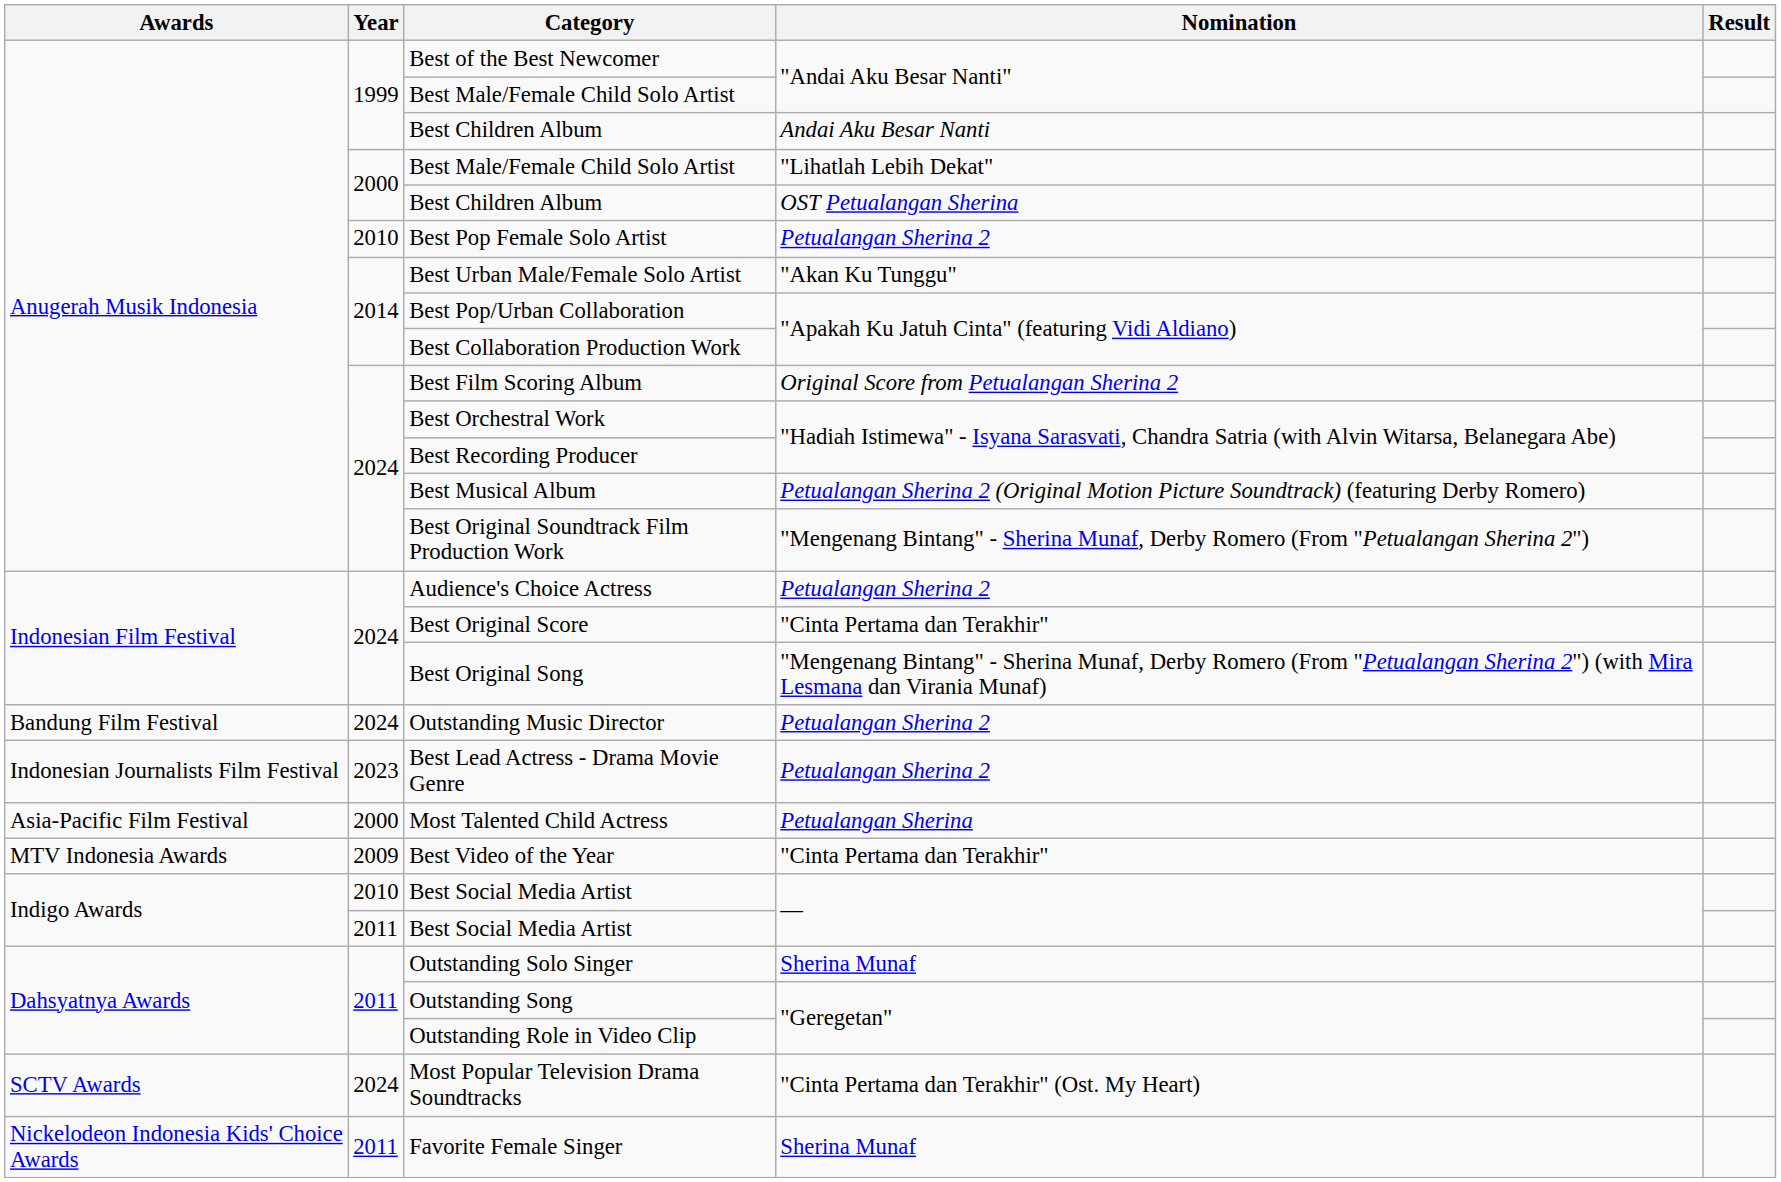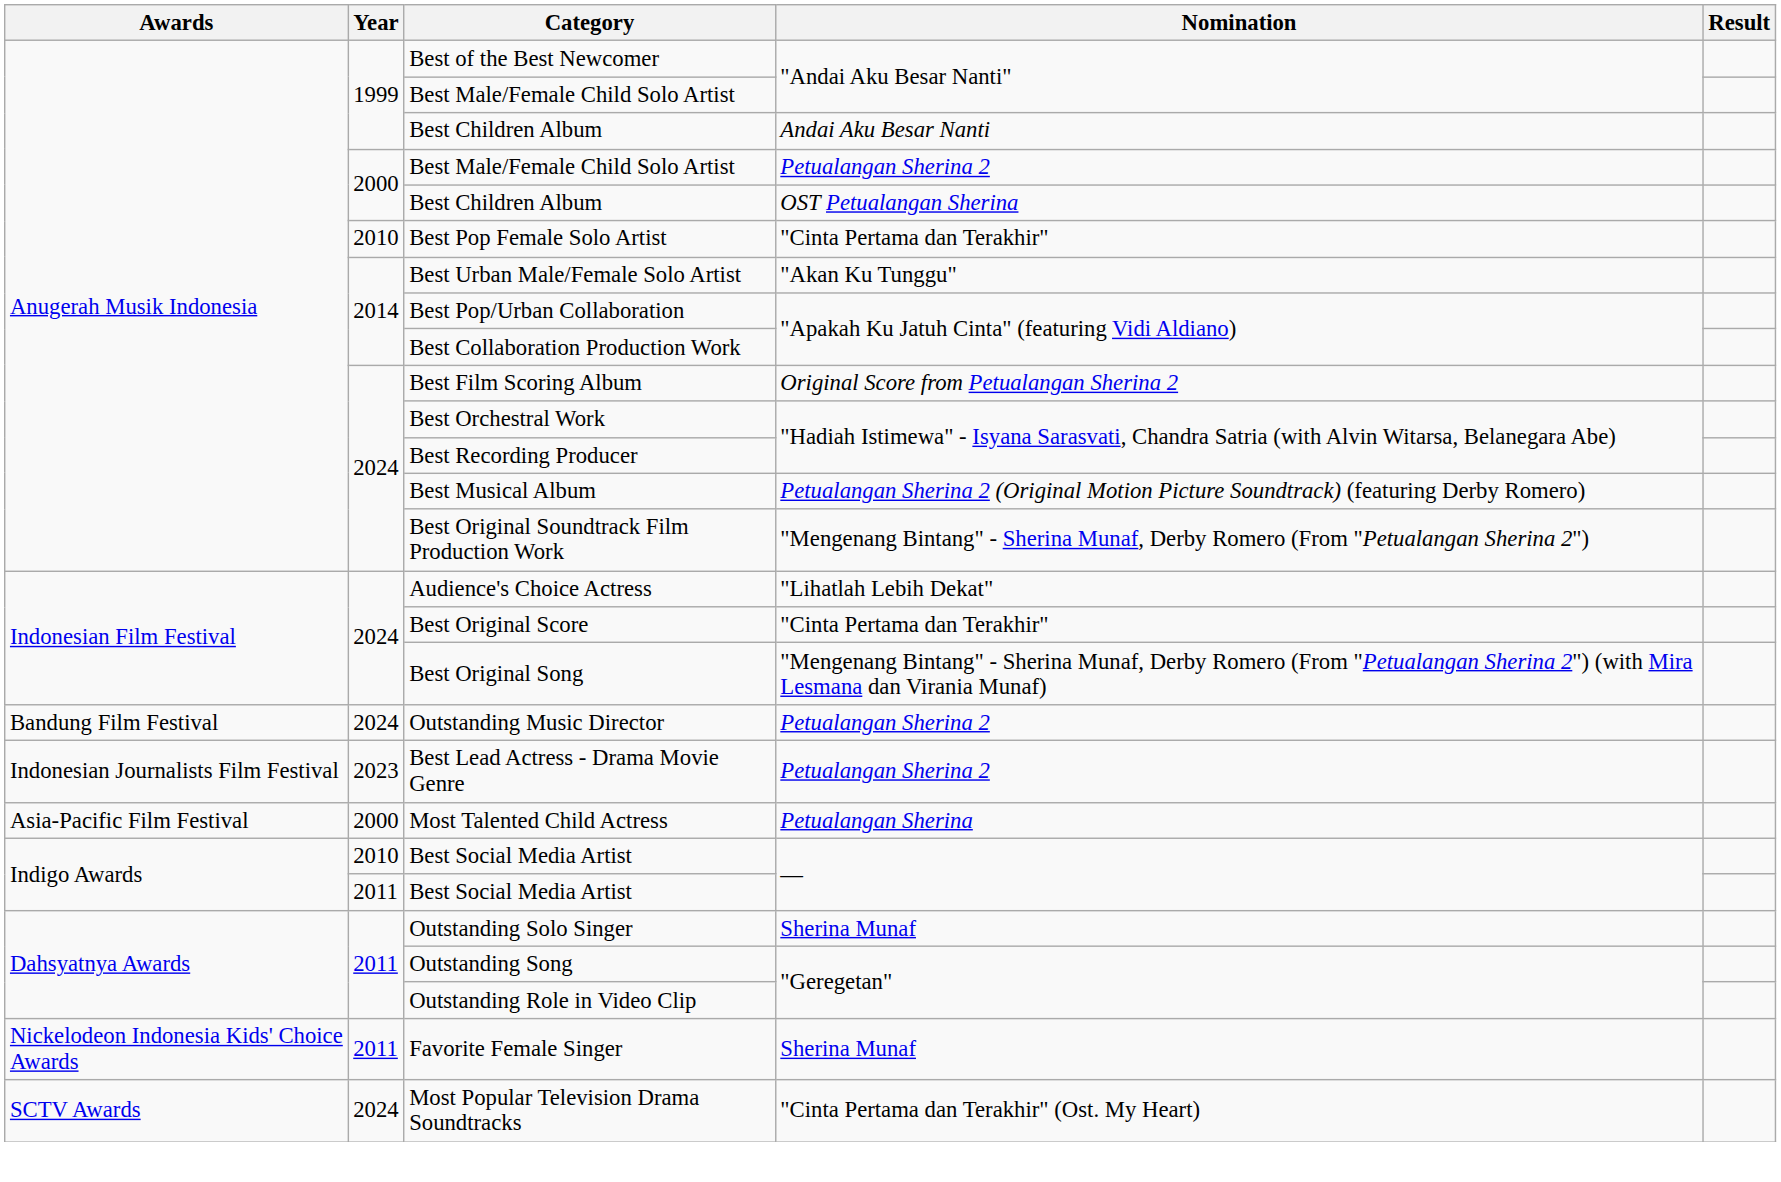 <table class="wikitable">
 <tr>
 <th>Awards</th>
 <th>Year</th>
 <th>Category</th>
 <th><strong>Nomination</strong></th>
 <th>Result</th>
 </tr>
 <tr>
 <td rowspan="14"><a href='#'>Anugerah Musik Indonesia</a></td>
 <td rowspan="3">1999</td>
 <td>Best of the Best Newcomer</td>
 <td rowspan="2">"Andai Aku Besar Nanti"</td>
 <td></td>
 </tr>
 <tr>
 <td>Best Male/Female Child Solo Artist</td>
 <td></td>
 </tr>
 <tr>
 <td>Best Children Album</td>
 <td><em>Andai Aku Besar Nanti</em></td>
 <td></td>
 </tr>
 <tr>
 <td rowspan="2">2000</td>
 <td>Best Male/Female Child Solo Artist</td>
-<td "Lihatlah Lebih Dekat">"Lihatlah Lebih Dekat"</td>
+<td><em><a href='#'>Petualangan Sherina 2</a></em></td>
 <td></td>
 </tr>
 <tr>
 <td>Best Children Album</td>
 <td><em>OST <a href='#'>Petualangan Sherina</a></em></td>
 <td></td>
 </tr>
 <tr>
 <td>2010</td>
 <td>Best Pop Female Solo Artist</td>
-<td><em><a href='#'>Petualangan Sherina 2</a></em></td>
+<td "Cinta Pertama dan Terakhir">"Cinta Pertama dan Terakhir"</td>
 <td></td>
 </tr>
 <tr>
 <td rowspan="3">2014</td>
 <td>Best Urban Male/Female Solo Artist</td>
 <td "Akan Ku Tunggu">"Akan Ku Tunggu"</td>
 <td></td>
 </tr>
 <tr>
 <td>Best Pop/Urban Collaboration</td>
 <td rowspan="2">"Apakah Ku Jatuh Cinta" (featuring <a href='#'>Vidi Aldiano</a>)</td>
 <td></td>
 </tr>
 <tr>
 <td>Best Collaboration Production Work</td>
 <td></td>
 </tr>
 <tr>
 <td rowspan="5">2024</td>
 <td>Best Film Scoring Album</td>
 <td><em>Original Score from <a href='#'>Petualangan Sherina 2</a></em></td>
 <td></td>
 </tr>
 <tr>
 <td>Best Orchestral Work</td>
 <td rowspan="2">"Hadiah Istimewa" - <a href='#'>Isyana Sarasvati</a>, Chandra Satria (with Alvin Witarsa, Belanegara Abe)</td>
 <td></td>
 </tr>
 <tr>
 <td>Best Recording Producer</td>
 <td></td>
 </tr>
 <tr>
 <td>Best Musical Album</td>
 <td><em><a href='#'>Petualangan Sherina 2</a> (Original Motion Picture Soundtrack)</em> (featuring Derby Romero)</td>
 <td></td>
 </tr>
 <tr>
 <td>Best Original Soundtrack Film Production Work</td>
 <td>"Mengenang Bintang" - <a href='#'>Sherina Munaf</a>, Derby Romero (From "<em>Petualangan Sherina 2</em>")</td>
 <td></td>
 </tr>
 <tr>
 <td rowspan="3"><a href='#'>Indonesian Film Festival</a></td>
 <td rowspan="3">2024</td>
 <td>Audience's Choice Actress</td>
-<td><em><a href='#'>Petualangan Sherina 2</a></em></td>
+<td "Lihatlah Lebih Dekat">"Lihatlah Lebih Dekat"</td>
 <td></td>
 </tr>
 <tr>
 <td>Best Original Score</td>
 <td "Cinta Pertama dan Terakhir">"Cinta Pertama dan Terakhir"</td>
 <td></td>
 </tr>
 <tr>
 <td>Best Original Song</td>
 <td>"Mengenang Bintang" - Sherina Munaf, Derby Romero (From "<em><a href='#'>Petualangan Sherina 2</a></em>") (with <a href='#'>Mira Lesmana</a> dan Virania Munaf)</td>
 <td></td>
 </tr>
 <tr>
 <td>Bandung Film Festival</td>
 <td>2024</td>
 <td>Outstanding Music Director</td>
 <td><em><a href='#'>Petualangan Sherina 2</a></em></td>
 <td></td>
 </tr>
 <tr>
 <td>Indonesian Journalists Film Festival</td>
 <td>2023</td>
 <td>Best Lead Actress - Drama Movie Genre</td>
 <td><em><a href='#'>Petualangan Sherina 2</a></em></td>
 <td></td>
 </tr>
 <tr>
 <td>Asia-Pacific Film Festival</td>
 <td>2000</td>
 <td>Most Talented Child Actress</td>
 <td><em><a href='#'>Petualangan Sherina</a></em></td>
 <td></td>
 </tr>
 <tr>
-<td>MTV Indonesia Awards</td>
-<td>2009</td>
-<td>Best Video of the Year</td>
-<td>"Cinta Pertama dan Terakhir"</td>
-<td></td>
-</tr>
-<tr>
 <td rowspan="2">Indigo Awards</td>
 <td>2010</td>
 <td>Best Social Media Artist</td>
 <td rowspan="2">—</td>
 <td></td>
 </tr>
 <tr>
 <td>2011</td>
 <td>Best Social Media Artist</td>
 <td></td>
 </tr>
 <tr>
 <td rowspan="3"><a href='#'>Dahsyatnya Awards</a></td>
 <td rowspan="3"><a href='#'>2011</a></td>
 <td>Outstanding Solo Singer</td>
 <td><a href='#'>Sherina Munaf</a></td>
 <td></td>
 </tr>
 <tr>
 <td>Outstanding Song</td>
 <td rowspan="2">"Geregetan"</td>
 <td></td>
 </tr>
 <tr>
 <td>Outstanding Role in Video Clip</td>
 <td></td>
 </tr>
 <tr>
+<td><a href='#'>Nickelodeon Indonesia Kids' Choice Awards</a></td>
+<td><a href='#'>2011</a></td>
+<td>Favorite Female Singer</td>
+<td><a href='#'>Sherina Munaf</a></td>
+<td></td>
+</tr>
+<tr>
 <td><a href='#'>SCTV Awards</a></td>
 <td>2024</td>
 <td>Most Popular Television Drama Soundtracks</td>
 <td>"Cinta Pertama dan Terakhir" (Ost. My Heart)</td>
 <td></td>
 </tr>
-<tr>
-<td><a href='#'>Nickelodeon Indonesia Kids' Choice Awards</a></td>
-<td><a href='#'>2011</a></td>
-<td>Favorite Female Singer</td>
-<td><a href='#'>Sherina Munaf</a></td>
-<td></td>
-</tr>
 </table>
